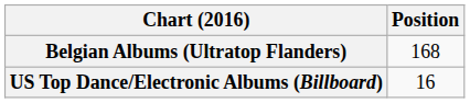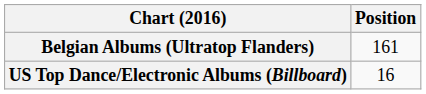 <table class="wikitable sortable plainrowheaders" style="text-align:center">
 <tr>
 <th scope="col">Chart (2016)</th>
 <th scope="col">Position</th>
 </tr>
 <tr>
 <th scope="row">Belgian Albums (Ultratop Flanders)</th>
-<td>168</td>
+<td>161</td>
 </tr>
 <tr>
 <th scope="row">US Top Dance/Electronic Albums (<em>Billboard</em>)</th>
 <td>16</td>
 </tr>
 </table>
